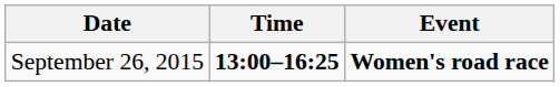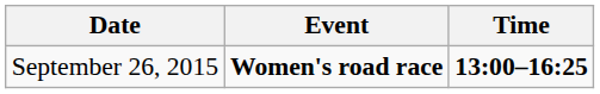 <table class="wikitable">
 <tr>
 <th>Date</th>
+<th>Event</th>
 <th>Time</th>
-<th>Event</th>
 </tr>
 <tr>
 <td>September 26, 2015</td>
+<td><strong>Women's road race</strong></td>
 <td><strong>13:00–16:25</strong></td>
-<td><strong>Women's road race</strong></td>
 </tr>
 </table>
